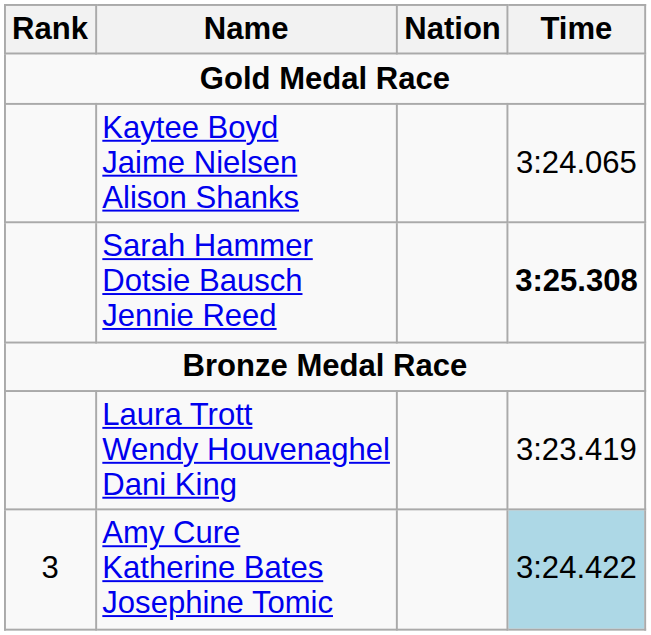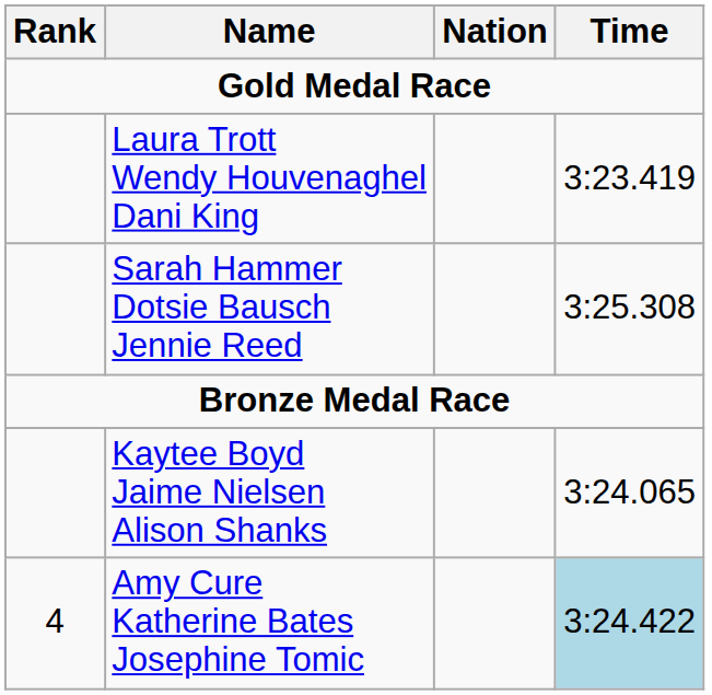 <table class="wikitable" style="text-align:center">
 <tr>
 <th>Rank</th>
 <th>Name</th>
 <th>Nation</th>
 <th>Time</th>
 </tr>
 <tr>
 <td colspan=4><strong>Gold Medal Race</strong></td>
 </tr>
 <tr>
 <td></td>
-<td align=left><a href='#'>Kaytee Boyd</a><br> <a href='#'>Jaime Nielsen</a><br> <a href='#'>Alison Shanks</a></td>
+<td align=left><a href='#'>Laura Trott</a><br> <a href='#'>Wendy Houvenaghel</a><br> <a href='#'>Dani King</a></td>
 <td align=left></td>
-<td>3:24.065</td>
+<td>3:23.419</td>
 </tr>
 <tr>
 <td></td>
 <td align=left><a href='#'>Sarah Hammer</a><br> <a href='#'>Dotsie Bausch</a><br> <a href='#'>Jennie Reed</a></td>
 <td align=left></td>
-<td><strong>3:25.308</strong></td>
+<td>3:25.308</td>
 </tr>
 <tr>
 <td colspan=4><strong>Bronze Medal Race</strong></td>
 </tr>
 <tr>
 <td></td>
-<td align=left><a href='#'>Laura Trott</a><br> <a href='#'>Wendy Houvenaghel</a><br> <a href='#'>Dani King</a></td>
+<td align=left><a href='#'>Kaytee Boyd</a><br> <a href='#'>Jaime Nielsen</a><br> <a href='#'>Alison Shanks</a></td>
 <td align=left></td>
-<td>3:23.419</td>
+<td>3:24.065</td>
 </tr>
 <tr>
-<td>3</td>
+<td>4</td>
 <td align=left><a href='#'>Amy Cure</a><br> <a href='#'>Katherine Bates</a><br> <a href='#'>Josephine Tomic</a></td>
 <td align=left></td>
 <td style="background: lightblue;">3:24.422</td>
 </tr>
 </table>
